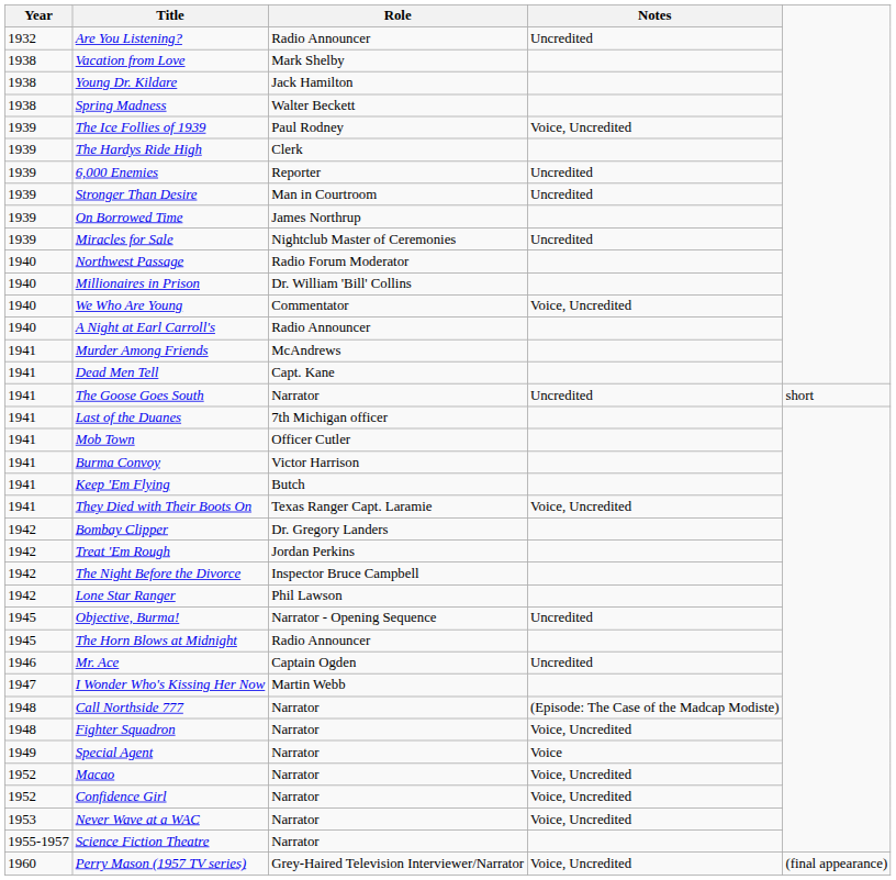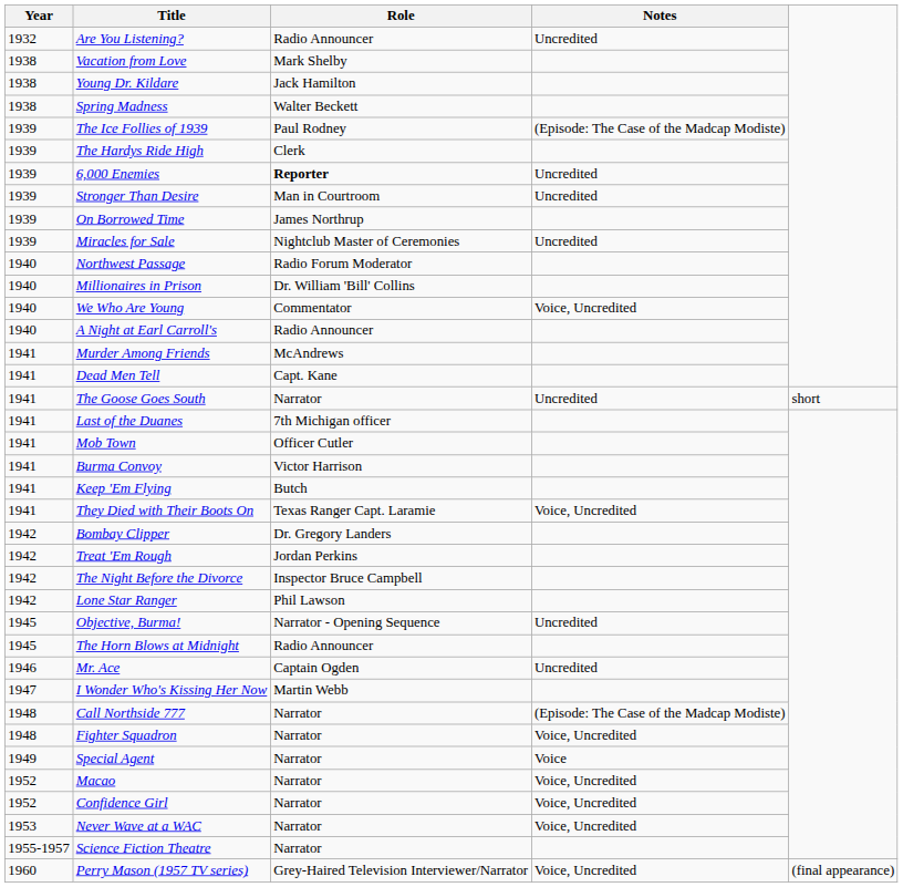 <table class="wikitable">
 <tr>
 <th>Year</th>
 <th>Title</th>
 <th>Role</th>
 <th>Notes</th>
 </tr>
 <tr>
 <td>1932</td>
 <td><em><a href='#'>Are You Listening?</a></em></td>
 <td>Radio Announcer</td>
 <td>Uncredited</td>
 </tr>
 <tr>
 <td>1938</td>
 <td><em><a href='#'>Vacation from Love</a></em></td>
 <td>Mark Shelby</td>
 <td></td>
 </tr>
 <tr>
 <td>1938</td>
 <td><em><a href='#'>Young Dr. Kildare</a></em></td>
 <td>Jack Hamilton</td>
 <td></td>
 </tr>
 <tr>
 <td>1938</td>
 <td><em><a href='#'>Spring Madness</a></em></td>
 <td>Walter Beckett</td>
 <td></td>
 </tr>
 <tr>
 <td>1939</td>
 <td><em><a href='#'>The Ice Follies of 1939</a></em></td>
 <td>Paul Rodney</td>
-<td>Voice, Uncredited</td>
+<td>(Episode: The Case of the Madcap Modiste)</td>
 </tr>
 <tr>
 <td>1939</td>
 <td><em><a href='#'>The Hardys Ride High</a></em></td>
 <td>Clerk</td>
 <td></td>
 </tr>
 <tr>
 <td>1939</td>
 <td><em><a href='#'>6,000 Enemies</a></em></td>
-<td>Reporter</td>
+<td><strong>Reporter</strong></td>
 <td>Uncredited</td>
 </tr>
 <tr>
 <td>1939</td>
 <td><em><a href='#'>Stronger Than Desire</a></em></td>
 <td>Man in Courtroom</td>
 <td>Uncredited</td>
 </tr>
 <tr>
 <td>1939</td>
 <td><em><a href='#'>On Borrowed Time</a></em></td>
 <td>James Northrup</td>
 <td></td>
 </tr>
 <tr>
 <td>1939</td>
 <td><em><a href='#'>Miracles for Sale</a></em></td>
 <td>Nightclub Master of Ceremonies</td>
 <td>Uncredited</td>
 </tr>
 <tr>
 <td>1940</td>
 <td><em><a href='#'>Northwest Passage</a></em></td>
 <td>Radio Forum Moderator</td>
 <td></td>
 </tr>
 <tr>
 <td>1940</td>
 <td><em><a href='#'>Millionaires in Prison</a></em></td>
 <td>Dr. William 'Bill' Collins</td>
 <td></td>
 </tr>
 <tr>
 <td>1940</td>
 <td><em><a href='#'>We Who Are Young</a></em></td>
 <td>Commentator</td>
 <td>Voice, Uncredited</td>
 </tr>
 <tr>
 <td>1940</td>
 <td><em><a href='#'>A Night at Earl Carroll's</a></em></td>
 <td>Radio Announcer</td>
 <td></td>
 </tr>
 <tr>
 <td>1941</td>
 <td><em><a href='#'>Murder Among Friends</a></em></td>
 <td>McAndrews</td>
 <td></td>
 </tr>
 <tr>
 <td>1941</td>
 <td><em><a href='#'>Dead Men Tell</a></em></td>
 <td>Capt. Kane</td>
 <td></td>
 </tr>
 <tr>
 <td>1941</td>
 <td><em><a href='#'>The Goose Goes South</a></em></td>
 <td>Narrator</td>
 <td>Uncredited</td>
 <td>short</td>
 </tr>
 <tr>
 <td>1941</td>
 <td><em><a href='#'>Last of the Duanes</a></em></td>
 <td>7th Michigan officer</td>
 <td></td>
 </tr>
 <tr>
 <td>1941</td>
 <td><em><a href='#'>Mob Town</a></em></td>
 <td>Officer Cutler</td>
 <td></td>
 </tr>
 <tr>
 <td>1941</td>
 <td><em><a href='#'>Burma Convoy</a></em></td>
 <td>Victor Harrison</td>
 <td></td>
 </tr>
 <tr>
 <td>1941</td>
 <td><em><a href='#'>Keep 'Em Flying</a></em></td>
 <td>Butch</td>
 <td></td>
 </tr>
 <tr>
 <td>1941</td>
 <td><em><a href='#'>They Died with Their Boots On</a></em></td>
 <td>Texas Ranger Capt. Laramie</td>
 <td>Voice, Uncredited</td>
 </tr>
 <tr>
 <td>1942</td>
 <td><em><a href='#'>Bombay Clipper</a></em></td>
 <td>Dr. Gregory Landers</td>
 <td></td>
 </tr>
 <tr>
 <td>1942</td>
 <td><em><a href='#'>Treat 'Em Rough</a></em></td>
 <td>Jordan Perkins</td>
 <td></td>
 </tr>
 <tr>
 <td>1942</td>
 <td><em><a href='#'>The Night Before the Divorce</a></em></td>
 <td>Inspector Bruce Campbell</td>
 <td></td>
 </tr>
 <tr>
 <td>1942</td>
 <td><em><a href='#'>Lone Star Ranger</a></em></td>
 <td>Phil Lawson</td>
 <td></td>
 </tr>
 <tr>
 <td>1945</td>
 <td><em><a href='#'>Objective, Burma!</a></em></td>
 <td>Narrator - Opening Sequence</td>
 <td>Uncredited</td>
 </tr>
 <tr>
 <td>1945</td>
 <td><em><a href='#'>The Horn Blows at Midnight</a></em></td>
 <td>Radio Announcer</td>
 <td></td>
 </tr>
 <tr>
 <td>1946</td>
 <td><em><a href='#'>Mr. Ace</a></em></td>
 <td>Captain Ogden</td>
 <td>Uncredited</td>
 </tr>
 <tr>
 <td>1947</td>
 <td><em><a href='#'>I Wonder Who's Kissing Her Now</a></em></td>
 <td>Martin Webb</td>
 <td></td>
 </tr>
 <tr>
 <td>1948</td>
 <td><em><a href='#'>Call Northside 777</a></em></td>
 <td>Narrator</td>
 <td>(Episode: The Case of the Madcap Modiste)</td>
 </tr>
 <tr>
 <td>1948</td>
 <td><em><a href='#'>Fighter Squadron</a></em></td>
 <td>Narrator</td>
 <td>Voice, Uncredited</td>
 </tr>
 <tr>
 <td>1949</td>
 <td><em><a href='#'>Special Agent</a></em></td>
 <td>Narrator</td>
 <td>Voice</td>
 </tr>
 <tr>
 <td>1952</td>
 <td><em><a href='#'>Macao</a></em></td>
 <td>Narrator</td>
 <td>Voice, Uncredited</td>
 </tr>
 <tr>
 <td>1952</td>
 <td><em><a href='#'>Confidence Girl</a></em></td>
 <td>Narrator</td>
 <td>Voice, Uncredited</td>
 </tr>
 <tr>
 <td>1953</td>
 <td><em><a href='#'>Never Wave at a WAC</a></em></td>
 <td>Narrator</td>
 <td>Voice, Uncredited</td>
 </tr>
 <tr>
 <td>1955-1957</td>
 <td><em><a href='#'>Science Fiction Theatre</a></em></td>
 <td>Narrator</td>
 <td></td>
 </tr>
 <tr>
 <td>1960</td>
 <td><em><a href='#'>Perry Mason (1957 TV series)</a></em></td>
 <td>Grey-Haired Television Interviewer/Narrator</td>
 <td>Voice, Uncredited</td>
 <td>(final appearance)</td>
 </tr>
 </table>
